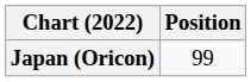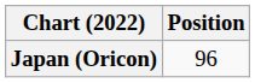 <table class="wikitable plainrowheaders" style="text-align:center">
 <tr>
 <th scope="col">Chart (2022)</th>
 <th scope="col">Position</th>
 </tr>
 <tr>
 <th scope="row">Japan (Oricon)</th>
-<td>99</td>
+<td>96</td>
 </tr>
 </table>
